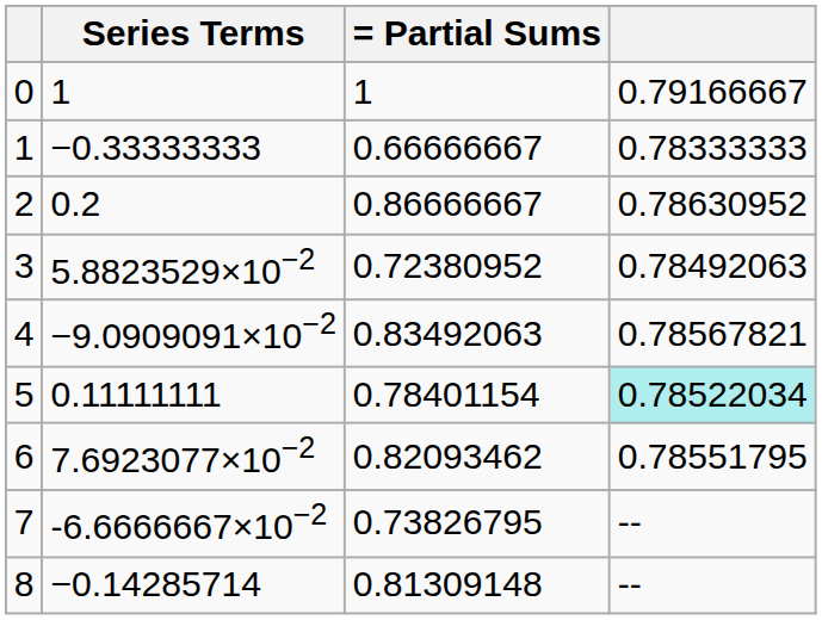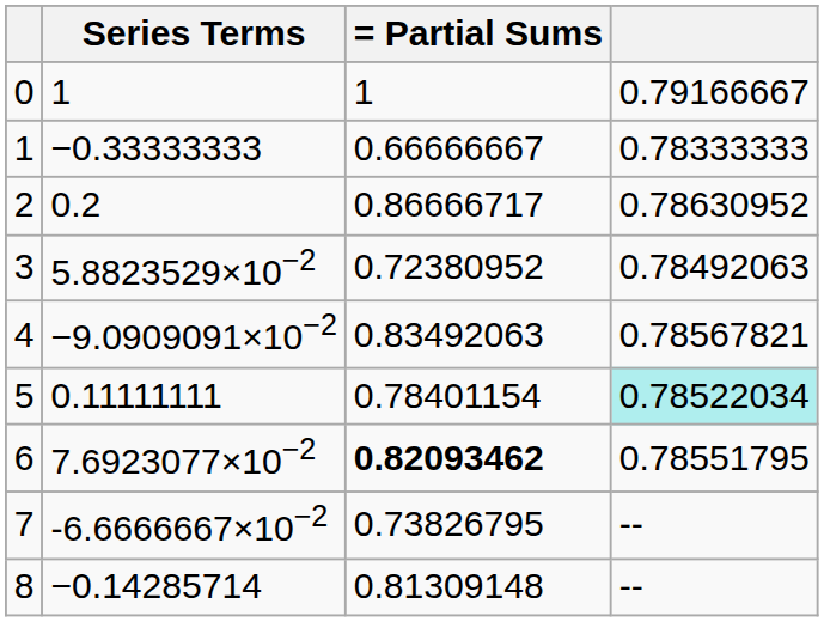 <table class="wikitable">
 <tr>
 <th></th>
 <th>Series Terms</th>
 <th> = Partial Sums</th>
 <th></th>
 </tr>
 <tr>
 <td>0</td>
 <td>1</td>
 <td>1</td>
 <td>0.79166667</td>
 </tr>
 <tr>
 <td>1</td>
 <td>−0.33333333</td>
 <td>0.66666667</td>
 <td>0.78333333</td>
 </tr>
 <tr>
 <td>2</td>
 <td>0.2</td>
-<td>0.86666667</td>
+<td>0.86666717</td>
 <td>0.78630952</td>
 </tr>
 <tr>
 <td>3</td>
 <td>5.8823529×10<sup>−2</sup></td>
 <td>0.72380952</td>
 <td>0.78492063</td>
 </tr>
 <tr>
 <td>4</td>
 <td>−9.0909091×10<sup>−2</sup></td>
 <td>0.83492063</td>
 <td>0.78567821</td>
 </tr>
 <tr>
 <td>5</td>
 <td>0.11111111</td>
 <td>0.78401154</td>
 <td style="background: paleturquoise;">0.78522034</td>
 </tr>
 <tr>
 <td>6</td>
 <td>7.6923077×10<sup>−2</sup></td>
-<td>0.82093462</td>
+<td><strong>0.82093462</strong></td>
 <td>0.78551795</td>
 </tr>
 <tr>
 <td>7</td>
 <td>-6.6666667×10<sup>−2</sup></td>
 <td>0.73826795</td>
 <td>--</td>
 </tr>
 <tr>
 <td>8</td>
 <td>−0.14285714</td>
 <td>0.81309148</td>
 <td>--</td>
 </tr>
 </table>
